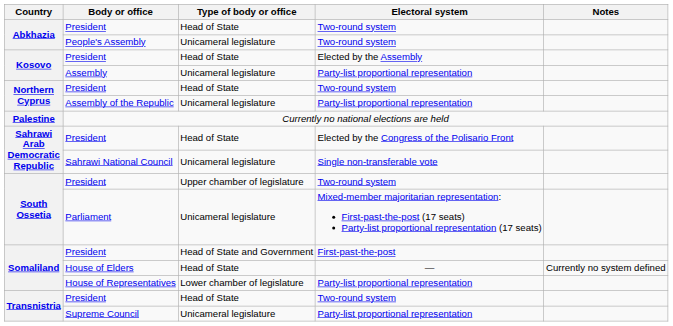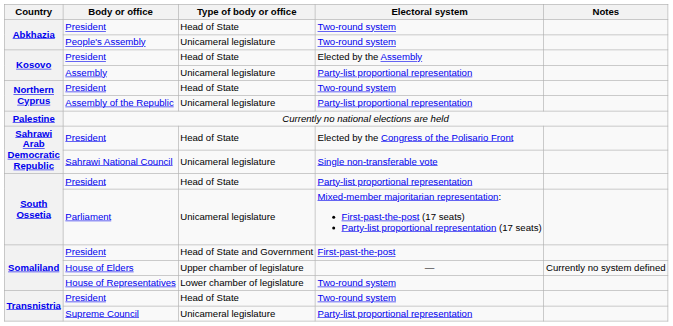 <table class="wikitable sortable sticky-header-multi">
 <tr>
 <th scope=col width=80px>Country</th>
 <th scope=col>Body or office</th>
 <th scope=col>Type of body or office</th>
 <th scope=col>Electoral system</th>
 <th scope=col>Notes</th>
 </tr>
 <tr>
 <th scope=row rowspan=2><a href='#'>Abkhazia</a></th>
 <td><a href='#'>President</a></td>
 <td>Head of State</td>
 <td><a href='#'>Two-round system</a></td>
 <td></td>
 </tr>
 <tr>
 <td><a href='#'>People's Assembly</a></td>
 <td>Unicameral legislature</td>
 <td><a href='#'>Two-round system</a></td>
 <td></td>
 </tr>
 <tr>
 <th scope=row rowspan=2><a href='#'>Kosovo</a></th>
 <td><a href='#'>President</a></td>
 <td>Head of State</td>
 <td>Elected by the <a href='#'>Assembly</a></td>
 <td></td>
 </tr>
 <tr>
 <td><a href='#'>Assembly</a></td>
 <td>Unicameral legislature</td>
 <td><a href='#'>Party-list proportional representation</a></td>
 <td></td>
 </tr>
 <tr>
 <th scope=row rowspan=2><a href='#'>Northern Cyprus</a></th>
 <td><a href='#'>President</a></td>
 <td>Head of State</td>
 <td><a href='#'>Two-round system</a></td>
 <td></td>
 </tr>
 <tr>
 <td><a href='#'>Assembly of the Republic</a></td>
 <td>Unicameral legislature</td>
 <td><a href='#'>Party-list proportional representation</a></td>
 <td></td>
 </tr>
 <tr>
 <th scope=row><a href='#'>Palestine</a></th>
 <td colspan=4 align=center><em>Currently no national elections are held</em></td>
 </tr>
 <tr>
 <th scope=row rowspan=2><a href='#'>Sahrawi Arab Democratic Republic</a></th>
 <td><a href='#'>President</a></td>
 <td>Head of State</td>
 <td>Elected by the <a href='#'>Congress of the Polisario Front</a></td>
 <td></td>
 </tr>
 <tr>
 <td><a href='#'>Sahrawi National Council</a></td>
 <td>Unicameral legislature</td>
 <td><a href='#'>Single non-transferable vote</a></td>
 <td></td>
 </tr>
 <tr>
 <th scope=row rowspan=2><a href='#'>South Ossetia</a></th>
 <td><a href='#'>President</a></td>
-<td>Upper chamber of legislature</td>
-<td><a href='#'>Two-round system</a></td>
+<td>Head of State</td>
+<td><a href='#'>Party-list proportional representation</a></td>
 <td></td>
 </tr>
 <tr>
 <td><a href='#'>Parliament</a></td>
 <td>Unicameral legislature</td>
 <td><a href='#'>Mixed-member majoritarian representation</a>:<br><ul><li><a href='#'>First-past-the-post</a> (17 seats)</li><li><a href='#'>Party-list proportional representation</a> (17 seats)</li></ul></td>
 <td></td>
 </tr>
 <tr>
 <th scope=row rowspan=3><a href='#'>Somaliland</a></th>
 <td><a href='#'>President</a></td>
 <td>Head of State and Government</td>
 <td><a href='#'>First-past-the-post</a></td>
 <td></td>
 </tr>
 <tr>
 <td><a href='#'>House of Elders</a></td>
-<td>Head of State</td>
+<td>Upper chamber of legislature</td>
 <td align=center>—</td>
 <td>Currently no system defined</td>
 </tr>
 <tr>
 <td><a href='#'>House of Representatives</a></td>
 <td>Lower chamber of legislature</td>
-<td><a href='#'>Party-list proportional representation</a></td>
+<td><a href='#'>Two-round system</a></td>
 <td></td>
 </tr>
 <tr>
 <th scope=row rowspan=2><a href='#'>Transnistria</a></th>
 <td><a href='#'>President</a></td>
 <td>Head of State</td>
 <td><a href='#'>Two-round system</a></td>
 <td></td>
 </tr>
 <tr>
 <td><a href='#'>Supreme Council</a></td>
 <td>Unicameral legislature</td>
 <td><a href='#'>Party-list proportional representation</a></td>
 <td></td>
 </tr>
 </table>
